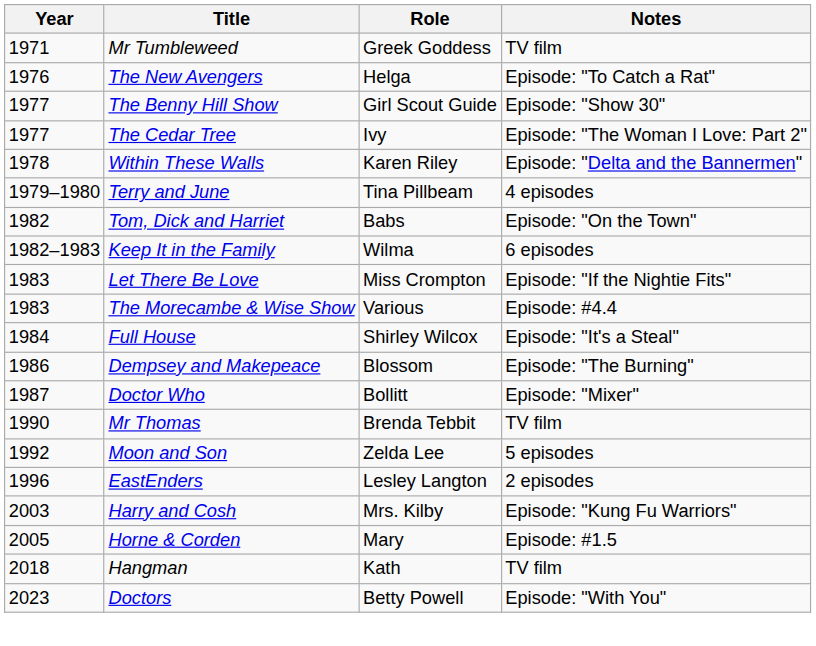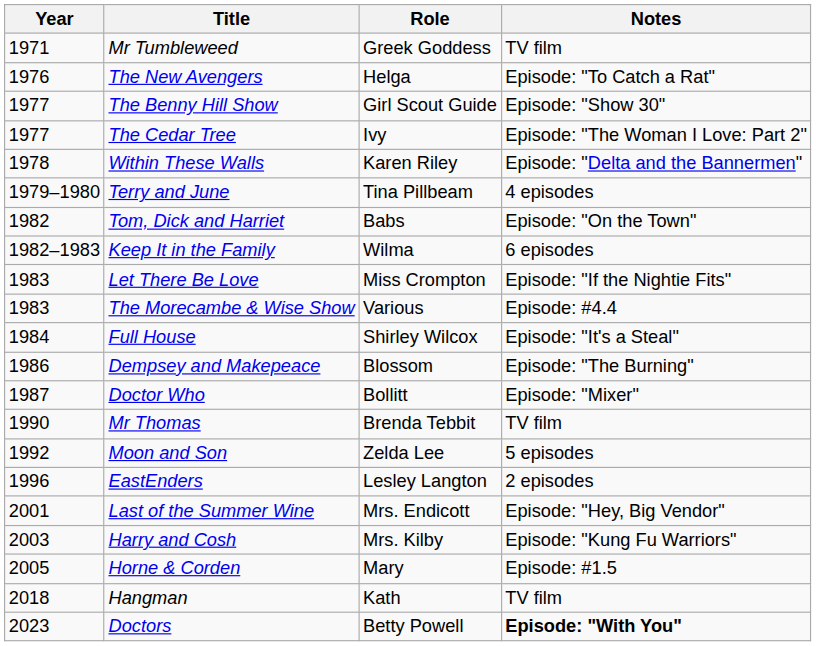 <table class="wikitable">
 <tr>
 <th>Year</th>
 <th>Title</th>
 <th>Role</th>
 <th>Notes</th>
 </tr>
 <tr>
 <td>1971</td>
 <td><em>Mr Tumbleweed</em></td>
 <td>Greek Goddess</td>
 <td>TV film</td>
 </tr>
 <tr>
 <td>1976</td>
 <td><em><a href='#'>The New Avengers</a></em></td>
 <td>Helga</td>
 <td>Episode: "To Catch a Rat"</td>
 </tr>
 <tr>
 <td>1977</td>
 <td><em><a href='#'>The Benny Hill Show</a></em></td>
 <td>Girl Scout Guide</td>
 <td>Episode: "Show 30"</td>
 </tr>
 <tr>
 <td>1977</td>
 <td><em><a href='#'>The Cedar Tree</a></em></td>
 <td>Ivy</td>
 <td>Episode: "The Woman I Love: Part 2"</td>
 </tr>
 <tr>
 <td>1978</td>
 <td><em><a href='#'>Within These Walls</a></em></td>
 <td>Karen Riley</td>
 <td>Episode: "<a href='#'>Delta and the Bannermen</a>"</td>
 </tr>
 <tr>
 <td>1979–1980</td>
 <td><em><a href='#'>Terry and June</a></em></td>
 <td>Tina Pillbeam</td>
 <td>4 episodes</td>
 </tr>
 <tr>
 <td>1982</td>
 <td><em><a href='#'>Tom, Dick and Harriet</a></em></td>
 <td>Babs</td>
 <td>Episode: "On the Town"</td>
 </tr>
 <tr>
 <td>1982–1983</td>
 <td><em><a href='#'>Keep It in the Family</a></em></td>
 <td>Wilma</td>
 <td>6 episodes</td>
 </tr>
 <tr>
 <td>1983</td>
 <td><em><a href='#'>Let There Be Love</a></em></td>
 <td>Miss Crompton</td>
 <td>Episode: "If the Nightie Fits"</td>
 </tr>
 <tr>
 <td>1983</td>
 <td><em><a href='#'>The Morecambe & Wise Show</a></em></td>
 <td>Various</td>
 <td>Episode: #4.4</td>
 </tr>
 <tr>
 <td>1984</td>
 <td><em><a href='#'>Full House</a></em></td>
 <td>Shirley Wilcox</td>
 <td>Episode: "It's a Steal"</td>
 </tr>
 <tr>
 <td>1986</td>
 <td><em><a href='#'>Dempsey and Makepeace</a></em></td>
 <td>Blossom</td>
 <td>Episode: "The Burning"</td>
 </tr>
 <tr>
 <td>1987</td>
 <td><em><a href='#'>Doctor Who</a></em></td>
 <td>Bollitt</td>
 <td>Episode: "Mixer"</td>
 </tr>
 <tr>
 <td>1990</td>
 <td><em><a href='#'>Mr Thomas</a></em></td>
 <td>Brenda Tebbit</td>
 <td>TV film</td>
 </tr>
 <tr>
 <td>1992</td>
 <td><em><a href='#'>Moon and Son</a></em></td>
 <td>Zelda Lee</td>
 <td>5 episodes</td>
 </tr>
 <tr>
 <td>1996</td>
 <td><em><a href='#'>EastEnders</a></em></td>
 <td>Lesley Langton</td>
 <td>2 episodes</td>
 </tr>
 <tr>
+<td>2001</td>
+<td><em><a href='#'>Last of the Summer Wine</a></em></td>
+<td>Mrs. Endicott</td>
+<td>Episode: "Hey, Big Vendor"</td>
+</tr>
+<tr>
 <td>2003</td>
 <td><em><a href='#'>Harry and Cosh</a></em></td>
 <td>Mrs. Kilby</td>
 <td>Episode: "Kung Fu Warriors"</td>
 </tr>
 <tr>
 <td>2005</td>
 <td><em><a href='#'>Horne & Corden</a></em></td>
 <td>Mary</td>
 <td>Episode: #1.5</td>
 </tr>
 <tr>
 <td>2018</td>
 <td><em>Hangman</em></td>
 <td>Kath</td>
 <td>TV film</td>
 </tr>
 <tr>
 <td>2023</td>
 <td><em><a href='#'>Doctors</a></em></td>
 <td>Betty Powell</td>
-<td>Episode: "With You"</td>
+<td><strong>Episode: "With You"</strong></td>
 </tr>
 </table>
